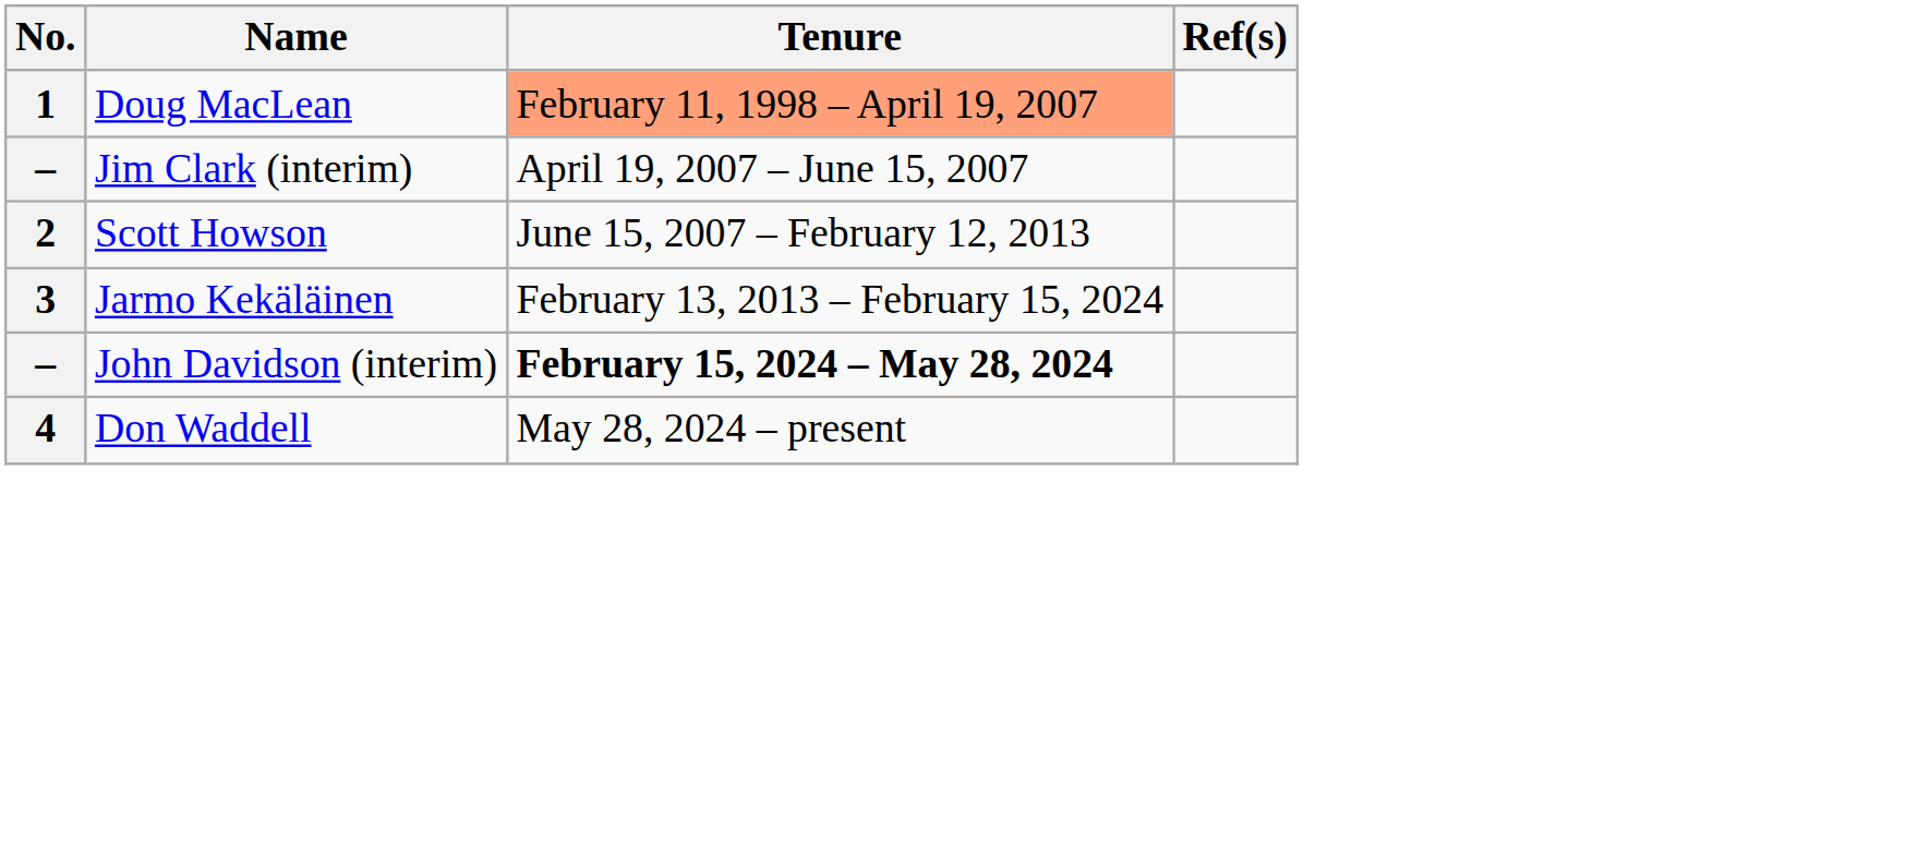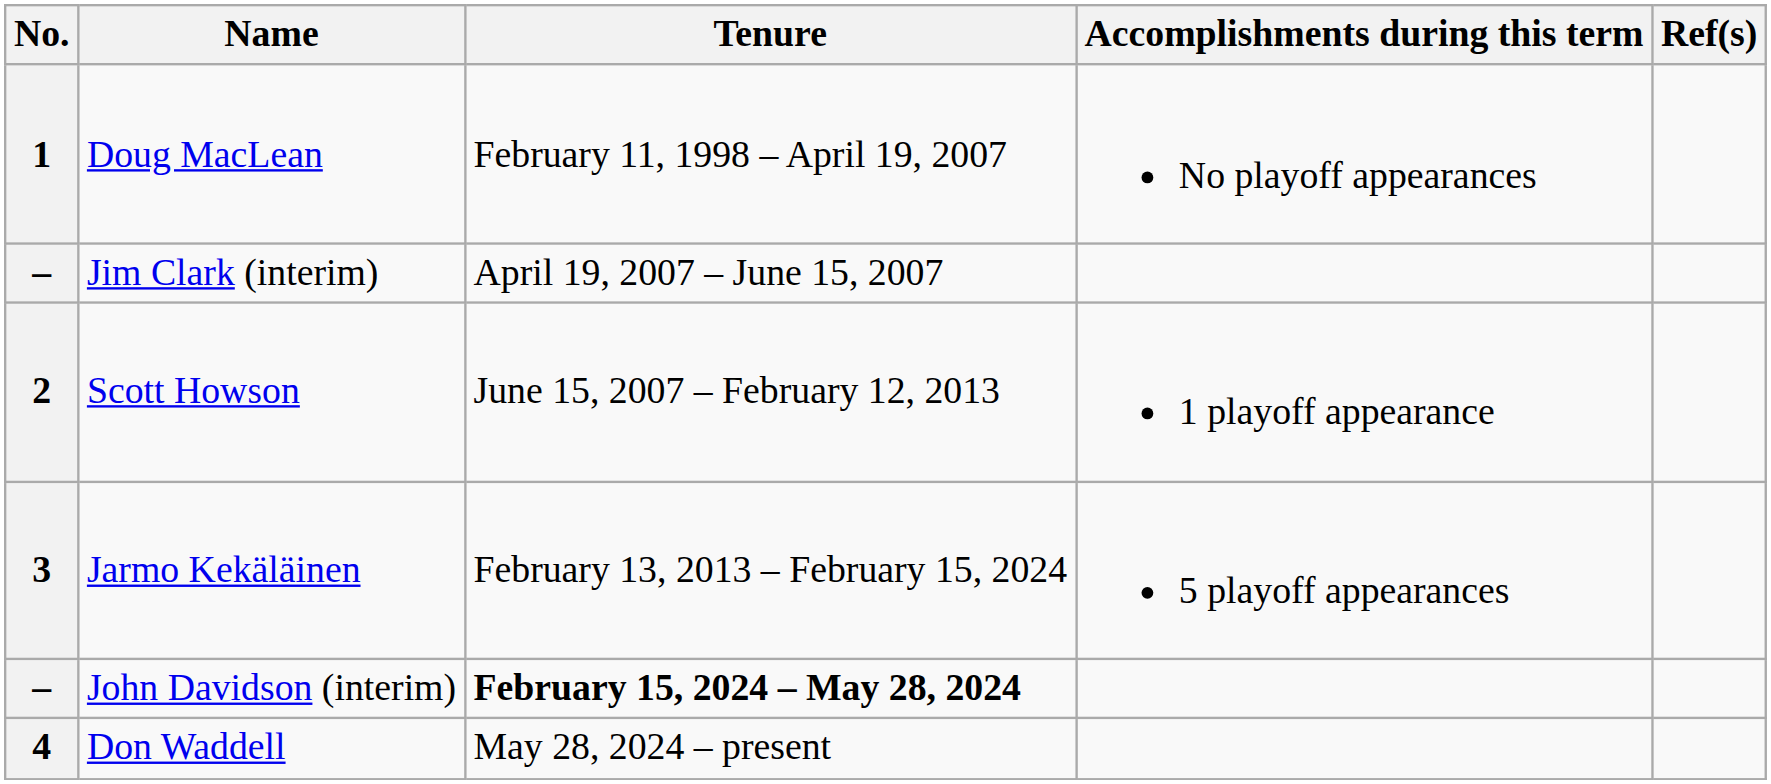 <table class="wikitable">
 <tr>
 <th scope="col">No.</th>
 <th scope="col">Name</th>
 <th scope="col">Tenure</th>
+<th scope="col">Accomplishments during this term</th>
 <th scope="col">Ref(s)</th>
 </tr>
 <tr>
 <th scope="row">1</th>
 <td><a href='#'>Doug MacLean</a></td>
-<td style="background: lightsalmon;">February 11, 1998 – April 19, 2007</td>
+<td>February 11, 1998 – April 19, 2007</td>
+<td><br><ul><li>No playoff appearances</li></ul></td>
 <td></td>
 </tr>
 <tr>
 <th scope="row">–</th>
 <td><a href='#'>Jim Clark</a> (interim)</td>
 <td>April 19, 2007 – June 15, 2007</td>
 <td></td>
+<td></td>
 </tr>
 <tr>
 <th scope="row">2</th>
 <td><a href='#'>Scott Howson</a></td>
 <td>June 15, 2007 – February 12, 2013</td>
+<td><br><ul><li>1 playoff appearance</li></ul></td>
 <td></td>
 </tr>
 <tr>
 <th scope="row">3</th>
 <td><a href='#'>Jarmo Kekäläinen</a></td>
 <td>February 13, 2013 – February 15, 2024</td>
+<td><br><ul><li>5 playoff appearances</li></ul></td>
 <td></td>
 </tr>
 <tr>
 <th scope="row">–</th>
 <td><a href='#'>John Davidson</a> (interim)</td>
 <td><strong>February 15, 2024 – May 28, 2024</strong></td>
 <td></td>
+<td></td>
 </tr>
 <tr>
 <th scope="row">4</th>
 <td><a href='#'>Don Waddell</a></td>
 <td>May 28, 2024 – present</td>
 <td></td>
+<td></td>
 </tr>
 </table>
